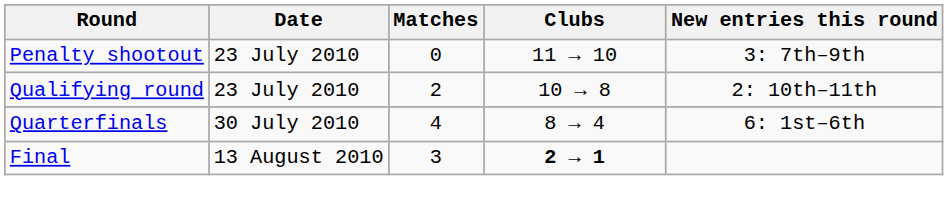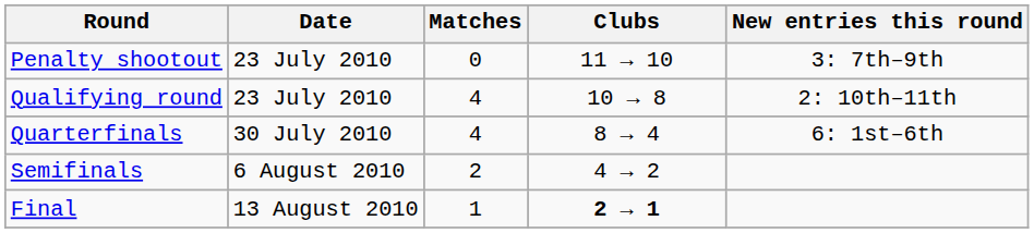 <table class="wikitable" style="font-size:90%;">
 <tr>
 <th>Round</th>
 <th>Date</th>
 <th>Matches</th>
 <th width=100>Clubs</th>
 <th>New entries this round</th>
 </tr>
 <tr>
 <td><a href='#'>Penalty shootout</a></td>
 <td>23 July 2010</td>
 <td align=center>0</td>
 <td align=center>11 → 10</td>
 <td align=center>3: 7th–9th</td>
 </tr>
 <tr>
 <td><a href='#'>Qualifying round</a></td>
 <td>23 July 2010</td>
-<td align=center>2</td>
+<td align=center>4</td>
 <td align=center>10 → 8</td>
 <td align=center>2: 10th–11th</td>
 </tr>
 <tr>
 <td><a href='#'>Quarterfinals</a></td>
 <td>30 July 2010</td>
 <td align=center>4</td>
 <td align=center>8 → 4</td>
 <td align=center>6: 1st–6th</td>
 </tr>
 <tr>
+<td><a href='#'>Semifinals</a></td>
+<td>6 August 2010</td>
+<td align=center>2</td>
+<td align=center>4 → 2</td>
+<td></td>
+</tr>
+<tr>
 <td><a href='#'>Final</a></td>
 <td>13 August 2010</td>
-<td align=center>3</td>
+<td align=center>1</td>
 <td align=center><strong>2 → 1</strong></td>
 <td></td>
 </tr>
 </table>
